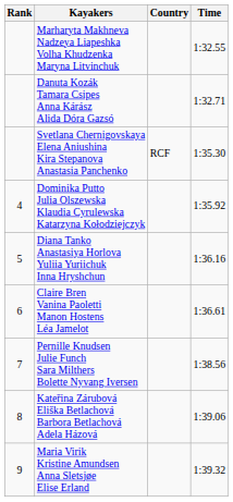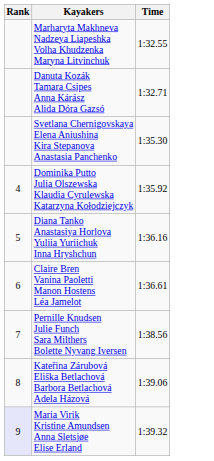 <table class="wikitable" style="text-align:center">
 <tr>
 <th>Rank</th>
 <th>Kayakers</th>
-<th>Country</th>
 <th>Time</th>
 </tr>
 <tr>
 <td></td>
 <td align="left"><a href='#'>Marharyta Makhneva</a><br><a href='#'>Nadzeya Liapeshka</a><br><a href='#'>Volha Khudzenka</a><br><a href='#'>Maryna Litvinchuk</a></td>
-<td align="left"></td>
 <td>1:32.55</td>
 </tr>
 <tr>
 <td></td>
 <td align="left"><a href='#'>Danuta Kozák</a><br><a href='#'>Tamara Csipes</a><br><a href='#'>Anna Kárász</a><br><a href='#'>Alida Dóra Gazsó</a></td>
-<td align="left"></td>
 <td>1:32.71</td>
 </tr>
 <tr>
 <td></td>
 <td align="left"><a href='#'>Svetlana Chernigovskaya</a><br><a href='#'>Elena Aniushina</a><br><a href='#'>Kira Stepanova</a><br><a href='#'>Anastasia Panchenko</a></td>
-<td align="left"> RCF</td>
 <td>1:35.30</td>
 </tr>
 <tr>
 <td>4</td>
 <td align="left"><a href='#'>Dominika Putto</a><br><a href='#'>Julia Olszewska</a><br><a href='#'>Klaudia Cyrulewska</a><br><a href='#'>Katarzyna Kołodziejczyk</a></td>
-<td align="left"></td>
 <td>1:35.92</td>
 </tr>
 <tr>
 <td>5</td>
 <td align="left"><a href='#'>Diana Tanko</a><br><a href='#'>Anastasiya Horlova</a><br><a href='#'>Yuliia Yuriichuk</a><br><a href='#'>Inna Hryshchun</a></td>
-<td align="left"></td>
 <td>1:36.16</td>
 </tr>
 <tr>
 <td>6</td>
 <td align="left"><a href='#'>Claire Bren</a><br><a href='#'>Vanina Paoletti</a><br><a href='#'>Manon Hostens</a><br><a href='#'>Léa Jamelot</a></td>
-<td align="left"></td>
 <td>1:36.61</td>
 </tr>
 <tr>
 <td>7</td>
 <td align="left"><a href='#'>Pernille Knudsen</a><br><a href='#'>Julie Funch</a><br><a href='#'>Sara Milthers</a><br><a href='#'>Bolette Nyvang Iversen</a></td>
-<td align="left"></td>
 <td>1:38.56</td>
 </tr>
 <tr>
 <td>8</td>
 <td align="left"><a href='#'>Kateřina Zárubová</a><br><a href='#'>Eliška Betlachová</a><br><a href='#'>Barbora Betlachová</a><br><a href='#'>Adela Házová</a></td>
-<td align="left"></td>
 <td>1:39.06</td>
 </tr>
 <tr>
-<td>9</td>
+<td style="background: lavender;">9</td>
 <td align="left"><a href='#'>Maria Virik</a><br><a href='#'>Kristine Amundsen</a><br><a href='#'>Anna Sletsjøe</a><br><a href='#'>Elise Erland</a></td>
-<td align="left"></td>
 <td>1:39.32</td>
 </tr>
 </table>
